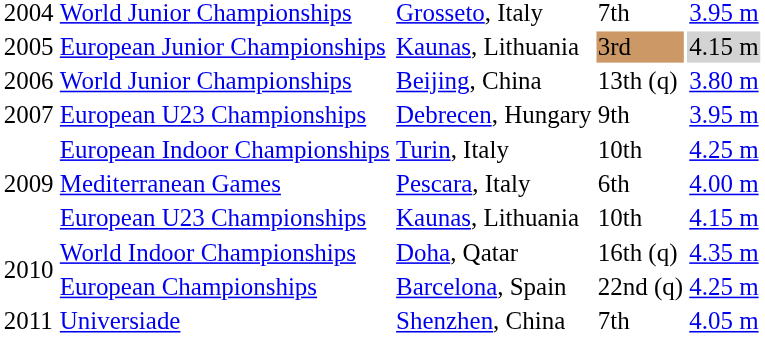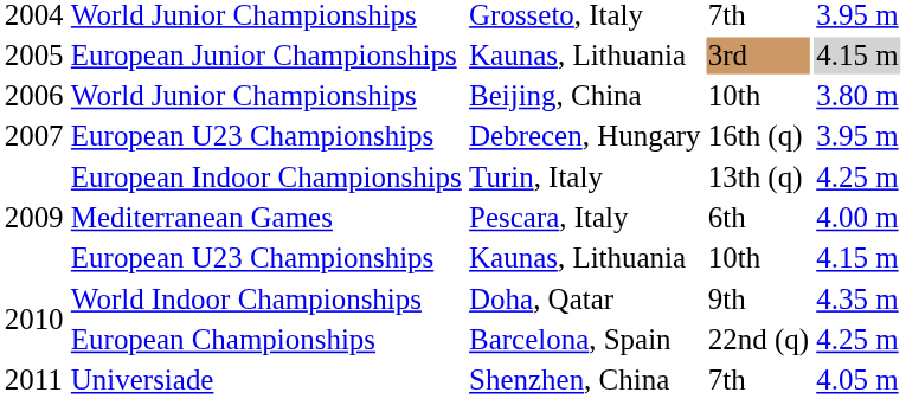 <table>
 <tr>
 <td>2004</td>
 <td><a href='#'>World Junior Championships</a></td>
 <td><a href='#'>Grosseto</a>, Italy</td>
 <td>7th</td>
 <td><a href='#'>3.95 m</a></td>
 </tr>
 <tr>
 <td>2005</td>
 <td><a href='#'>European Junior Championships</a></td>
 <td><a href='#'>Kaunas</a>, Lithuania</td>
 <td bgcolor=cc9966>3rd</td>
 <td style="background: lightgrey;">4.15 m</td>
 </tr>
 <tr>
 <td>2006</td>
 <td><a href='#'>World Junior Championships</a></td>
 <td><a href='#'>Beijing</a>, China</td>
-<td>13th (q)</td>
+<td>10th</td>
 <td><a href='#'>3.80 m</a></td>
 </tr>
 <tr>
 <td>2007</td>
 <td><a href='#'>European U23 Championships</a></td>
 <td><a href='#'>Debrecen</a>, Hungary</td>
-<td>9th</td>
+<td>16th (q)</td>
 <td><a href='#'>3.95 m</a></td>
 </tr>
 <tr>
 <td rowspan=3>2009</td>
 <td><a href='#'>European Indoor Championships</a></td>
 <td><a href='#'>Turin</a>, Italy</td>
-<td>10th</td>
+<td>13th (q)</td>
 <td><a href='#'>4.25 m</a></td>
 </tr>
 <tr>
 <td><a href='#'>Mediterranean Games</a></td>
 <td><a href='#'>Pescara</a>, Italy</td>
 <td>6th</td>
 <td><a href='#'>4.00 m</a></td>
 </tr>
 <tr>
 <td><a href='#'>European U23 Championships</a></td>
 <td><a href='#'>Kaunas</a>, Lithuania</td>
 <td>10th</td>
 <td><a href='#'>4.15 m</a></td>
 </tr>
 <tr>
 <td rowspan=2>2010</td>
 <td><a href='#'>World Indoor Championships</a></td>
 <td><a href='#'>Doha</a>, Qatar</td>
-<td>16th (q)</td>
+<td>9th</td>
 <td><a href='#'>4.35 m</a></td>
 </tr>
 <tr>
 <td><a href='#'>European Championships</a></td>
 <td><a href='#'>Barcelona</a>, Spain</td>
 <td>22nd (q)</td>
 <td><a href='#'>4.25 m</a></td>
 </tr>
 <tr>
 <td>2011</td>
 <td><a href='#'>Universiade</a></td>
 <td><a href='#'>Shenzhen</a>, China</td>
 <td>7th</td>
 <td><a href='#'>4.05 m</a></td>
 </tr>
 </table>
